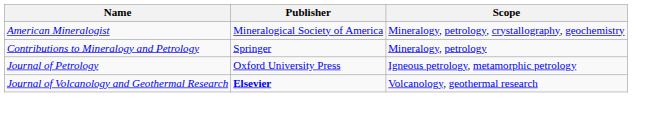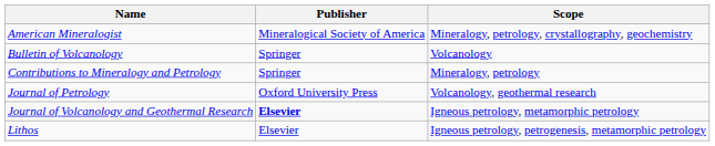 <table class="wikitable sortable">
 <tr>
 <th>Name</th>
 <th>Publisher</th>
 <th>Scope</th>
 </tr>
 <tr>
 <td><em><a href='#'>American Mineralogist</a></em></td>
 <td><a href='#'>Mineralogical Society of America</a></td>
 <td><a href='#'>Mineralogy</a>, <a href='#'>petrology</a>, <a href='#'>crystallography</a>, <a href='#'>geochemistry</a></td>
 </tr>
 <tr>
+<td><em><a href='#'>Bulletin of Volcanology</a> </em></td>
+<td><a href='#'>Springer</a></td>
+<td><a href='#'>Volcanology</a></td>
+</tr>
+<tr>
 <td><em> <a href='#'>Contributions to Mineralogy and Petrology</a></em></td>
 <td><a href='#'>Springer</a></td>
 <td><a href='#'>Mineralogy</a>, <a href='#'>petrology</a></td>
 </tr>
 <tr>
 <td><em> <a href='#'>Journal of Petrology</a></em></td>
 <td><a href='#'>Oxford University Press</a></td>
-<td><a href='#'>Igneous petrology</a>, <a href='#'>metamorphic petrology</a></td>
+<td><a href='#'>Volcanology</a>, <a href='#'>geothermal research</a></td>
 </tr>
 <tr>
 <td><em><a href='#'>Journal of Volcanology and Geothermal Research</a></em></td>
 <td><strong><a href='#'>Elsevier</a></strong></td>
-<td><a href='#'>Volcanology</a>, <a href='#'>geothermal research</a></td>
+<td><a href='#'>Igneous petrology</a>, <a href='#'>metamorphic petrology</a></td>
+</tr>
+<tr>
+<td><em> <a href='#'>Lithos</a></em></td>
+<td><a href='#'>Elsevier</a></td>
+<td><a href='#'>Igneous petrology</a>, <a href='#'>petrogenesis</a>, <a href='#'>metamorphic petrology</a></td>
 </tr>
 </table>
